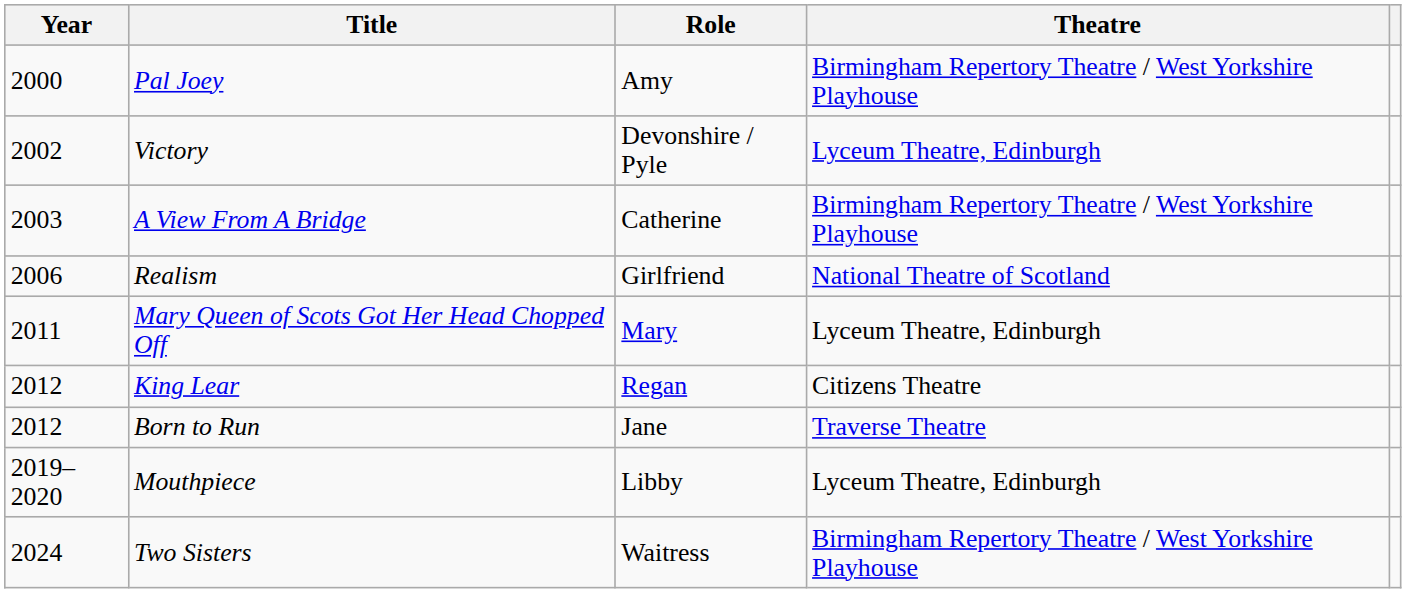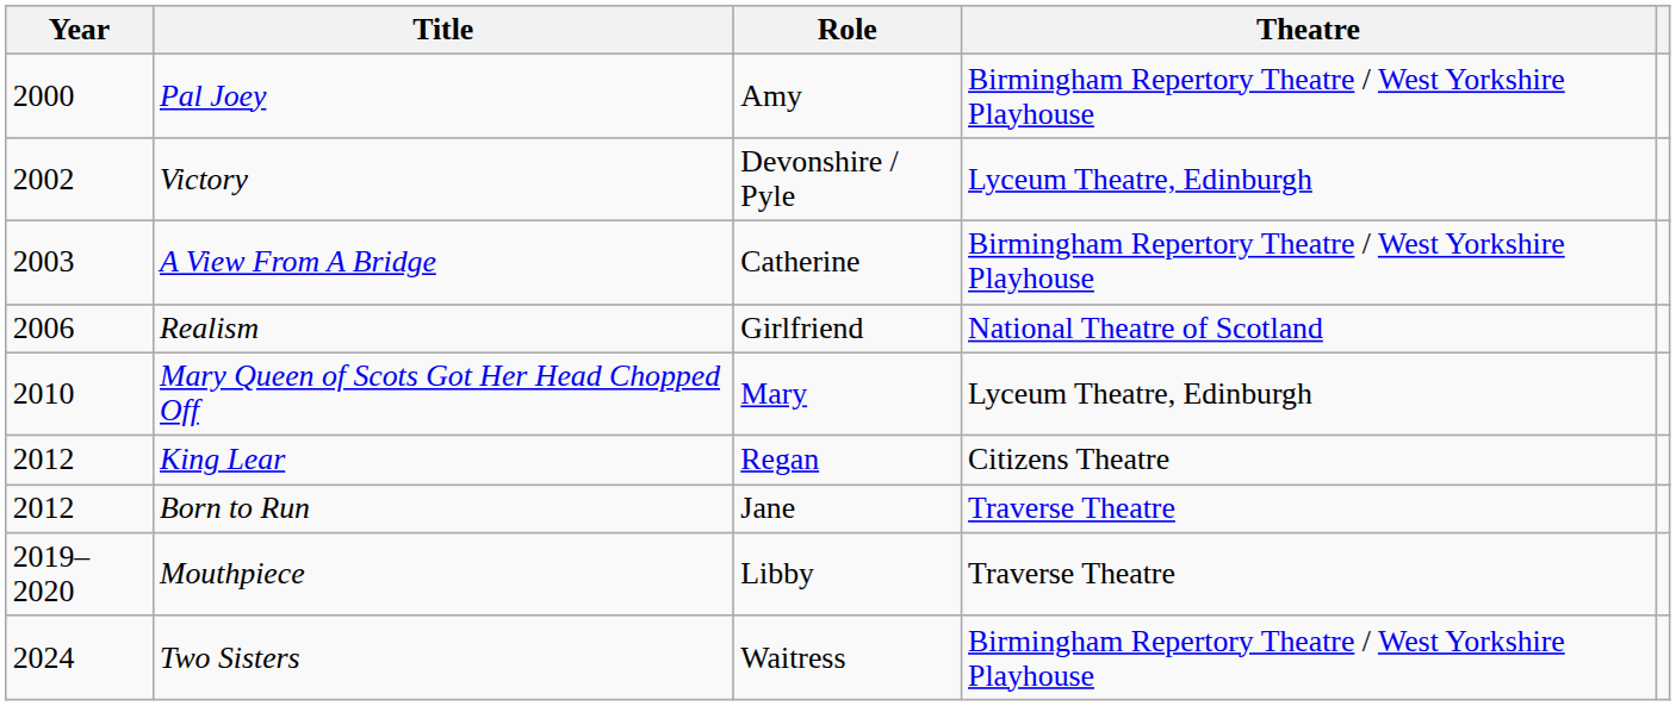 <table class="wikitable sortable">
 <tr>
 <th>Year</th>
 <th>Title</th>
 <th>Role</th>
 <th>Theatre</th>
 <th></th>
 </tr>
 <tr>
 <td>2000</td>
 <td><em><a href='#'>Pal Joey</a></em></td>
 <td>Amy</td>
 <td><a href='#'>Birmingham Repertory Theatre</a> / <a href='#'>West Yorkshire Playhouse</a></td>
 <td style="text-align:center;"></td>
 </tr>
 <tr>
 <td>2002</td>
 <td><em>Victory</em></td>
 <td Best Actress>Devonshire / Pyle</td>
 <td><a href='#'>Lyceum Theatre, Edinburgh</a></td>
 <td style="text-align:center;"></td>
 </tr>
 <tr>
 <td>2003</td>
 <td><em><a href='#'>A View From A Bridge</a></em></td>
 <td>Catherine</td>
 <td><a href='#'>Birmingham Repertory Theatre</a> / <a href='#'>West Yorkshire Playhouse</a></td>
 <td style="text-align:center;"></td>
 </tr>
 <tr>
 <td>2006</td>
 <td><em>Realism</em></td>
 <td>Girlfriend</td>
 <td><a href='#'>National Theatre of Scotland</a></td>
 <td style="text-align:center;"></td>
 </tr>
 <tr>
-<td>2011</td>
+<td>2010</td>
 <td><em><a href='#'>Mary Queen of Scots Got Her Head Chopped Off</a></em></td>
 <td><a href='#'>Mary</a></td>
 <td>Lyceum Theatre, Edinburgh</td>
 <td style="text-align:center;"></td>
 </tr>
 <tr>
 <td>2012</td>
 <td><em><a href='#'>King Lear</a></em></td>
 <td><a href='#'>Regan</a></td>
 <td>Citizens Theatre</td>
 <td style="text-align:center;"></td>
 </tr>
 <tr>
 <td>2012</td>
 <td><em>Born to Run</em></td>
 <td>Jane</td>
 <td><a href='#'>Traverse Theatre</a></td>
 <td style="text-align:center;"></td>
 </tr>
 <tr>
 <td>2019–2020</td>
 <td><em>Mouthpiece</em></td>
 <td>Libby</td>
-<td>Lyceum Theatre, Edinburgh</td>
+<td>Traverse Theatre</td>
 <td style="text-align:center;"></td>
 </tr>
 <tr>
 <td>2024</td>
 <td><em>Two Sisters</em></td>
 <td>Waitress</td>
 <td><a href='#'>Birmingham Repertory Theatre</a> / <a href='#'>West Yorkshire Playhouse</a></td>
 <td></td>
 </tr>
 </table>
